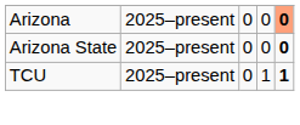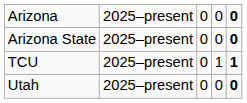 <table class="wikitable sortable">
 <tr>
 </tr>
 <tr>
 <td>Arizona</td>
 <td style="text-align: center;">2025–present</td>
 <td style="text-align: center;">0</td>
 <td style="text-align: center;">0</td>
-<td style="background: lightsalmon; text-align: center;"><strong>0</strong></td>
+<td style="text-align: center;"><strong>0</strong></td>
 </tr>
 <tr>
 <td>Arizona State</td>
 <td style="text-align: center;">2025–present</td>
 <td style="text-align: center;">0</td>
 <td style="text-align: center;">0</td>
 <td style="text-align: center;"><strong>0</strong></td>
 </tr>
 <tr>
 <td>TCU</td>
 <td style="text-align: center;">2025–present</td>
 <td style="text-align: center;">0</td>
 <td style="text-align: center;">1</td>
 <td style="text-align: center;"><strong>1</strong></td>
 </tr>
+<tr>
+<td>Utah</td>
+<td style="text-align: center;">2025–present</td>
+<td style="text-align: center;">0</td>
+<td style="text-align: center;">0</td>
+<td style="text-align: center;"><strong>0</strong></td>
+</tr>
 </table>
